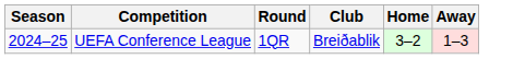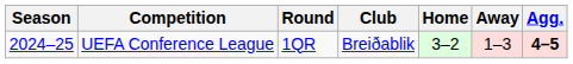 <table class="wikitable">
 <tr>
 <th>Season</th>
 <th>Competition</th>
 <th>Round</th>
 <th>Club</th>
 <th>Home</th>
 <th>Away</th>
+<th><a href='#'>Agg.</a></th>
 </tr>
 <tr>
 <td><a href='#'>2024–25</a></td>
 <td><a href='#'>UEFA Conference League</a></td>
 <td><a href='#'>1QR</a></td>
 <td> <a href='#'>Breiðablik</a></td>
 <td bgcolor="#ddffdd" style="text-align:center;">3–2</td>
 <td bgcolor="#ffdddd" style="text-align:center;">1–3</td>
+<td bgcolor="#ffdddd" style="text-align:center;"><strong>4–5</strong></td>
 </tr>
 </table>
